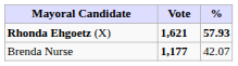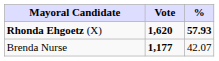 <table class="wikitable">
 <tr>
 <th style="background:#ddf; width:200px;">Mayoral Candidate</th>
 <th style="background:#ddf; width:50px;">Vote</th>
 <th style="background:#ddf; width:30px;">%</th>
 </tr>
 <tr>
 <td><strong>Rhonda Ehgoetz</strong> (X)</td>
-<td><strong>1,621</strong></td>
+<td><strong>1,620</strong></td>
 <td><strong>57.93</strong></td>
 </tr>
 <tr>
 <td>Brenda Nurse</td>
 <td><strong>1,177</strong></td>
 <td>42.07</td>
 </tr>
 </table>
